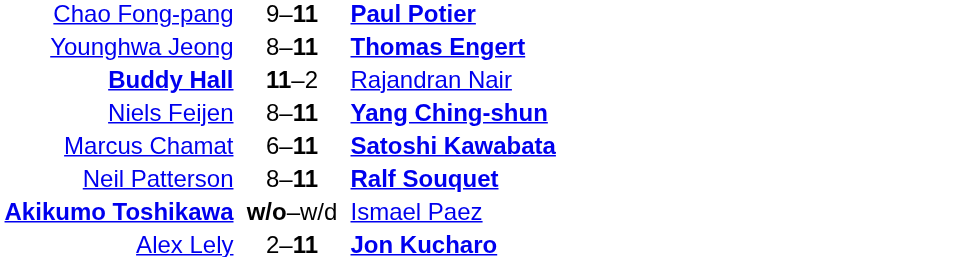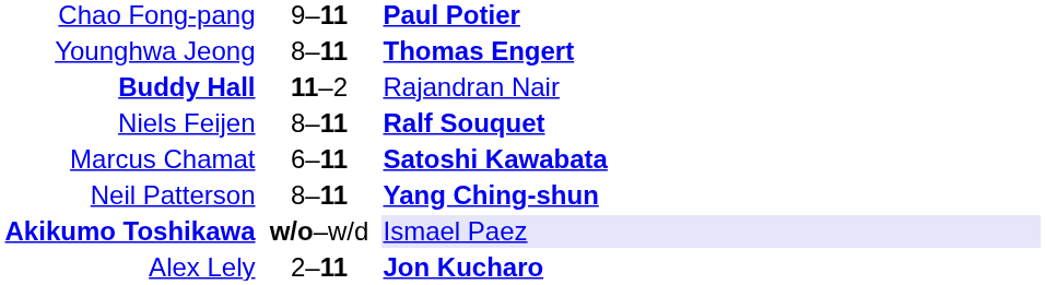 <table>
 <tr>
 <th width=400></th>
 <th width=70></th>
 <th width=400></th>
 </tr>
 <tr>
 <td align=right><a href='#'>Chao Fong-pang</a> </td>
 <td align=center>9–<strong>11</strong></td>
 <td> <strong><a href='#'>Paul Potier</a></strong></td>
 </tr>
 <tr>
 <td align=right><a href='#'>Younghwa Jeong</a> </td>
 <td align=center>8–<strong>11</strong></td>
 <td> <strong><a href='#'>Thomas Engert</a></strong></td>
 </tr>
 <tr>
 <td align=right><strong><a href='#'>Buddy Hall</a></strong> </td>
 <td align=center><strong>11</strong>–2</td>
 <td> <a href='#'>Rajandran Nair</a></td>
 </tr>
 <tr>
 <td align=right><a href='#'>Niels Feijen</a> </td>
 <td align=center>8–<strong>11</strong></td>
-<td> <strong><a href='#'>Yang Ching-shun</a></strong></td>
+<td> <strong><a href='#'>Ralf Souquet</a></strong></td>
 </tr>
 <tr>
 <td align=right><a href='#'>Marcus Chamat</a> </td>
 <td align=center>6–<strong>11</strong></td>
 <td> <strong><a href='#'>Satoshi Kawabata</a></strong></td>
 </tr>
 <tr>
 <td align=right><a href='#'>Neil Patterson</a> </td>
 <td align=center>8–<strong>11</strong></td>
-<td> <strong><a href='#'>Ralf Souquet</a></strong></td>
+<td> <strong><a href='#'>Yang Ching-shun</a></strong></td>
 </tr>
 <tr>
 <td align=right><strong><a href='#'>Akikumo Toshikawa</a></strong> </td>
 <td align=center><strong>w/o</strong>–w/d</td>
-<td> <a href='#'>Ismael Paez</a></td>
+<td style="background: lavender;"> <a href='#'>Ismael Paez</a></td>
 </tr>
 <tr>
 <td align=right><a href='#'>Alex Lely</a> </td>
 <td align=center>2–<strong>11</strong></td>
 <td> <strong><a href='#'>Jon Kucharo</a></strong></td>
 </tr>
 </table>
